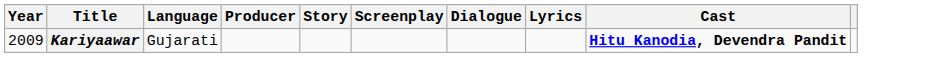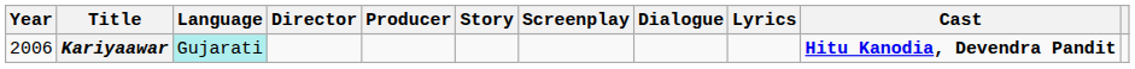 <table class="wikitable plainrowheaders sortable" style="margin-right: 0;">
 <tr>
 <th scope="col">Year</th>
 <th scope="col">Title</th>
 <th>Language</th>
+<th>Director</th>
 <th>Producer</th>
 <th>Story</th>
 <th>Screenplay</th>
 <th>Dialogue</th>
 <th>Lyrics</th>
 <th>Cast</th>
 <th scope="col" class="unsortable"></th>
 </tr>
 <tr>
-<td>2009</td>
+<td>2006</td>
 <th scope="row" style="text-align:center;"><em>Kariyaawar</em></th>
-<td>Gujarati</td>
+<td style="background: paleturquoise;">Gujarati</td>
+<td></td>
 <td></td>
 <td></td>
 <td></td>
 <td></td>
 <td></td>
 <td><strong><a href='#'>Hitu Kanodia</a>, Devendra Pandit</strong></td>
 <td></td>
 </tr>
 </table>
